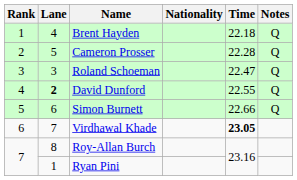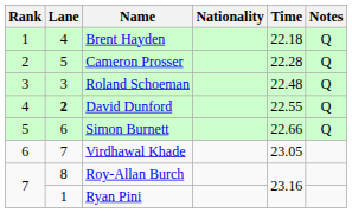 <table class="wikitable sortable" style="text-align:center">
 <tr>
 <th>Rank</th>
 <th>Lane</th>
 <th>Name</th>
 <th>Nationality</th>
 <th>Time</th>
 <th>Notes</th>
 </tr>
 <tr bgcolor=ccffcc>
 <td>1</td>
 <td>4</td>
 <td align=left><a href='#'>Brent Hayden</a></td>
 <td align=left></td>
 <td>22.18</td>
 <td>Q</td>
 </tr>
 <tr bgcolor=ccffcc>
 <td>2</td>
 <td>5</td>
 <td align=left><a href='#'>Cameron Prosser</a></td>
 <td align=left></td>
 <td>22.28</td>
 <td>Q</td>
 </tr>
 <tr bgcolor=ccffcc>
 <td>3</td>
 <td>3</td>
 <td align=left><a href='#'>Roland Schoeman</a></td>
 <td align=left></td>
-<td>22.47</td>
+<td>22.48</td>
 <td>Q</td>
 </tr>
 <tr bgcolor=ccffcc>
 <td>4</td>
 <td><strong>2</strong></td>
 <td align=left><a href='#'>David Dunford</a></td>
 <td align=left></td>
 <td>22.55</td>
 <td>Q</td>
 </tr>
 <tr bgcolor=ccffcc>
 <td>5</td>
 <td>6</td>
 <td align=left><a href='#'>Simon Burnett</a></td>
 <td align=left></td>
 <td>22.66</td>
 <td>Q</td>
 </tr>
 <tr>
 <td>6</td>
 <td>7</td>
 <td align=left><a href='#'>Virdhawal Khade</a></td>
 <td align=left></td>
-<td><strong>23.05</strong></td>
+<td>23.05</td>
 <td></td>
 </tr>
 <tr>
 <td rowspan=2>7</td>
 <td>8</td>
 <td align=left><a href='#'>Roy-Allan Burch</a></td>
 <td align=left></td>
 <td rowspan=2>23.16</td>
 <td></td>
 </tr>
 <tr>
 <td>1</td>
 <td align=left><a href='#'>Ryan Pini</a></td>
 <td align=left></td>
 <td></td>
 </tr>
 </table>
